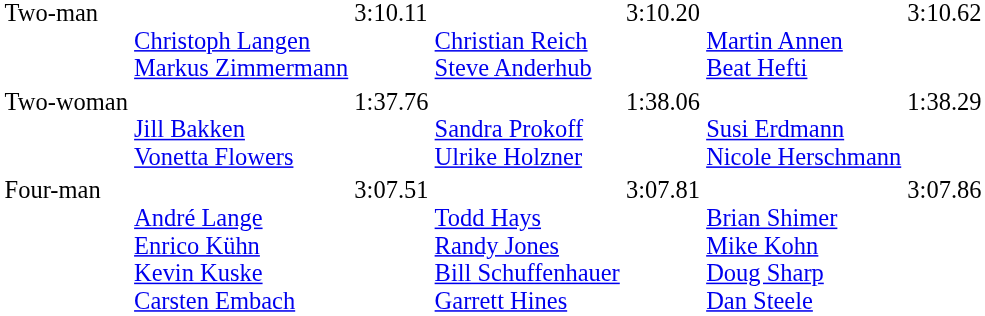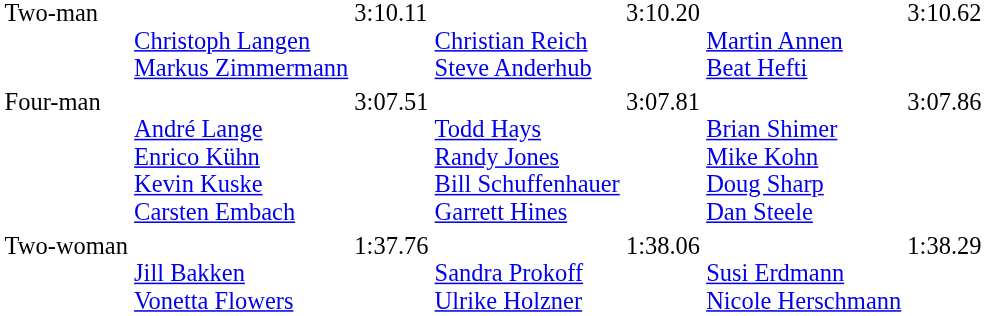 <table>
 <tr valign="top">
 <td>Two-man <br></td>
 <td><br> <a href='#'>Christoph Langen</a><br><a href='#'>Markus Zimmermann</a></td>
 <td>3:10.11</td>
 <td><br> <a href='#'>Christian Reich</a><br><a href='#'>Steve Anderhub</a></td>
 <td>3:10.20</td>
 <td><br> <a href='#'>Martin Annen</a><br><a href='#'>Beat Hefti</a></td>
 <td>3:10.62</td>
 </tr>
 <tr valign="top">
+<td>Four-man <br></td>
+<td><br> <a href='#'>André Lange</a><br> <a href='#'>Enrico Kühn</a> <br> <a href='#'>Kevin Kuske</a> <br> <a href='#'>Carsten Embach</a></td>
+<td>3:07.51</td>
+<td><br> <a href='#'>Todd Hays</a> <br> <a href='#'>Randy Jones</a> <br> <a href='#'>Bill Schuffenhauer</a> <br>  <a href='#'>Garrett Hines</a></td>
+<td>3:07.81</td>
+<td><br> <a href='#'>Brian Shimer</a> <br> <a href='#'>Mike Kohn</a> <br> <a href='#'>Doug Sharp</a> <br> <a href='#'>Dan Steele</a></td>
+<td>3:07.86</td>
+</tr>
+<tr valign="top">
 <td>Two-woman <br></td>
 <td><br> <a href='#'>Jill Bakken</a> <br>  <a href='#'>Vonetta Flowers</a></td>
 <td>1:37.76</td>
 <td><br> <a href='#'>Sandra Prokoff</a> <br>  <a href='#'>Ulrike Holzner</a></td>
 <td>1:38.06</td>
 <td><br> <a href='#'>Susi Erdmann</a> <br>  <a href='#'>Nicole Herschmann</a></td>
 <td>1:38.29</td>
 </tr>
-<tr valign="top">
-<td>Four-man <br></td>
-<td><br> <a href='#'>André Lange</a><br> <a href='#'>Enrico Kühn</a> <br> <a href='#'>Kevin Kuske</a> <br> <a href='#'>Carsten Embach</a></td>
-<td>3:07.51</td>
-<td><br> <a href='#'>Todd Hays</a> <br> <a href='#'>Randy Jones</a> <br> <a href='#'>Bill Schuffenhauer</a> <br>  <a href='#'>Garrett Hines</a></td>
-<td>3:07.81</td>
-<td><br> <a href='#'>Brian Shimer</a> <br> <a href='#'>Mike Kohn</a> <br> <a href='#'>Doug Sharp</a> <br> <a href='#'>Dan Steele</a></td>
-<td>3:07.86</td>
-</tr>
 </table>
